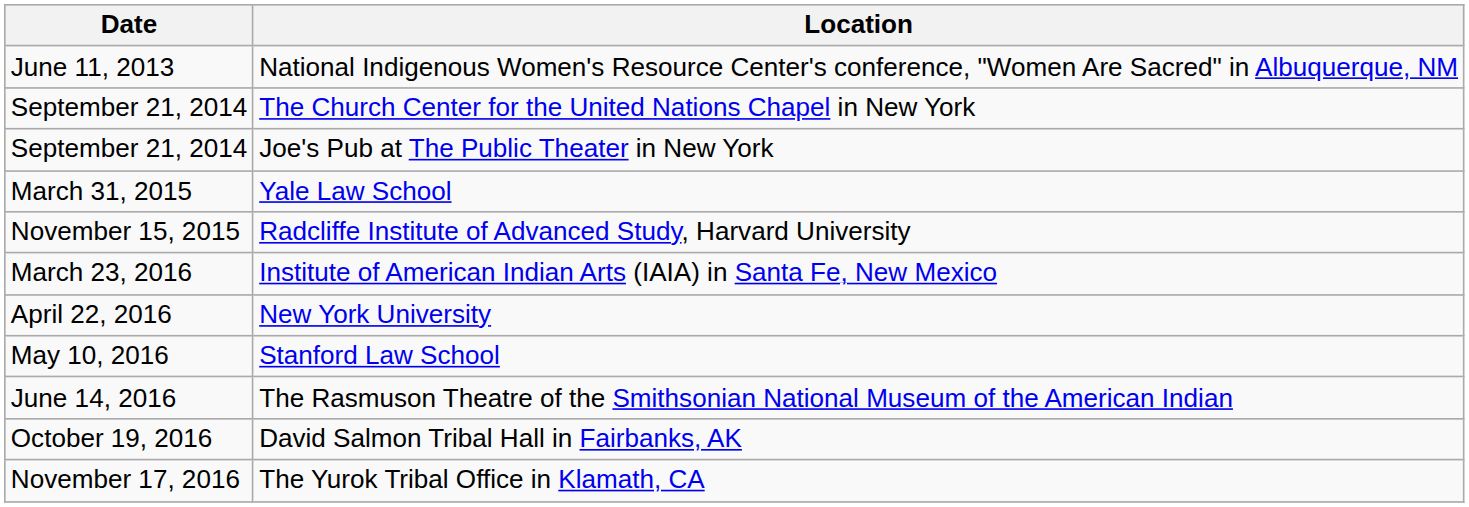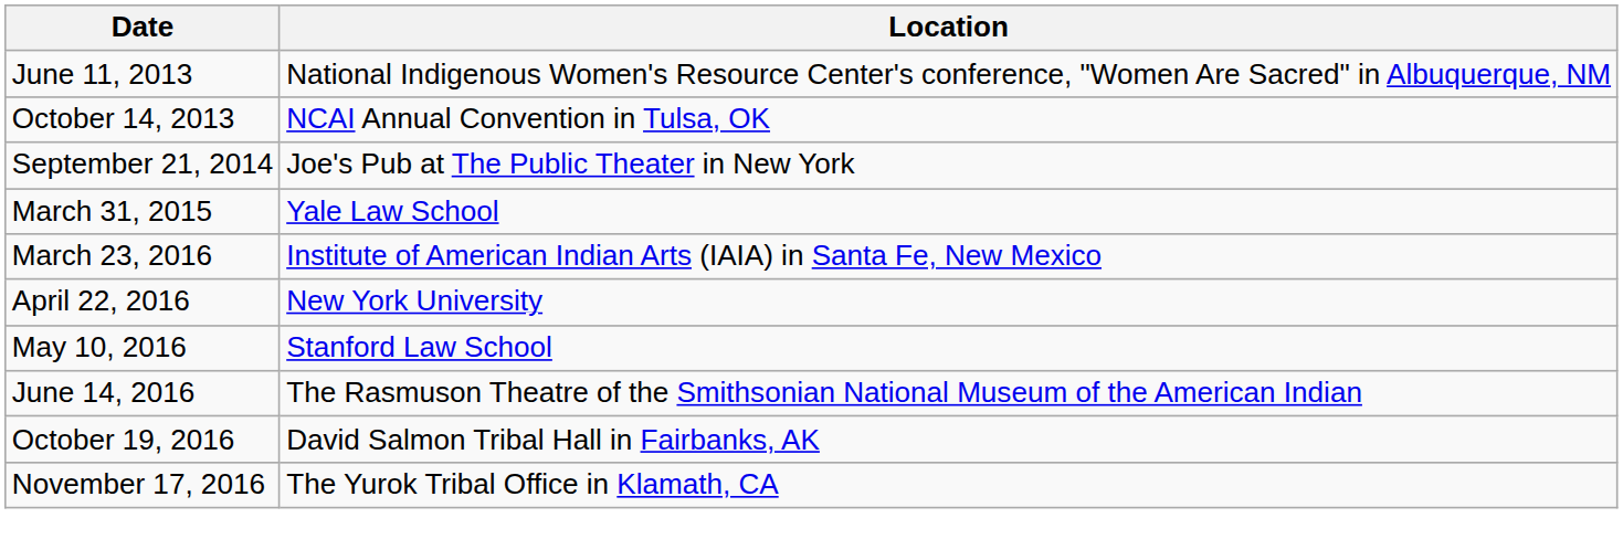 <table class="wikitable">
 <tr>
 <th>Date</th>
 <th>Location</th>
 </tr>
 <tr>
 <td>June 11, 2013</td>
 <td>National Indigenous Women's Resource Center's conference, "Women Are Sacred" in <a href='#'>Albuquerque, NM</a></td>
 </tr>
 <tr>
-<td>September 21, 2014</td>
-<td><a href='#'>The Church Center for the United Nations Chapel</a> in New York</td>
+<td>October 14, 2013</td>
+<td><a href='#'>NCAI</a> Annual Convention in <a href='#'>Tulsa, OK</a></td>
 </tr>
 <tr>
 <td>September 21, 2014</td>
 <td>Joe's Pub at <a href='#'>The Public Theater</a> in New York</td>
 </tr>
 <tr>
 <td>March 31, 2015</td>
 <td><a href='#'>Yale Law School</a></td>
-</tr>
-<tr>
-<td>November 15, 2015</td>
-<td><a href='#'>Radcliffe Institute of Advanced Study</a>, Harvard University</td>
 </tr>
 <tr>
 <td>March 23, 2016</td>
 <td><a href='#'>Institute of American Indian Arts</a> (IAIA) in <a href='#'>Santa Fe, New Mexico</a></td>
 </tr>
 <tr>
 <td>April 22, 2016</td>
 <td><a href='#'>New York University</a></td>
 </tr>
 <tr>
 <td>May 10, 2016</td>
 <td><a href='#'>Stanford Law School</a></td>
 </tr>
 <tr>
 <td>June 14, 2016</td>
 <td>The Rasmuson Theatre of the <a href='#'>Smithsonian National Museum of the American Indian</a></td>
 </tr>
 <tr>
 <td>October 19, 2016</td>
 <td>David Salmon Tribal Hall in <a href='#'>Fairbanks, AK</a></td>
 </tr>
 <tr>
 <td>November 17, 2016</td>
 <td>The Yurok Tribal Office in <a href='#'>Klamath, CA</a></td>
 </tr>
 </table>
